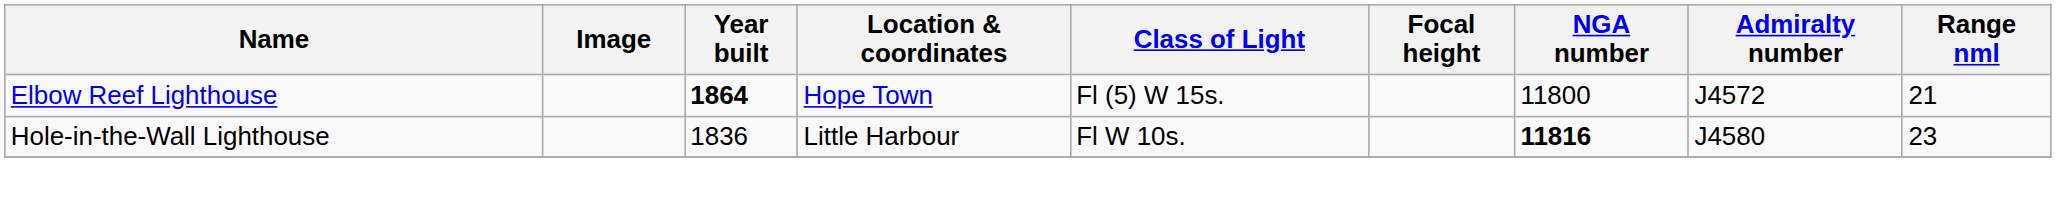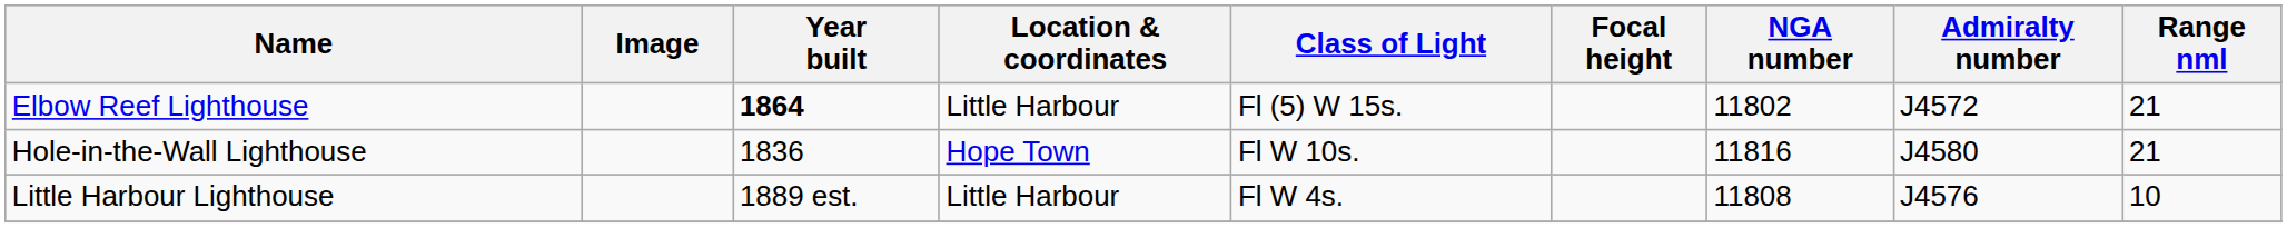 <table class="wikitable sortable" style="width:100%">
 <tr>
 <th>Name</th>
 <th>Image</th>
 <th>Year<br>built<br></th>
 <th>Location &<br> coordinates</th>
 <th><a href='#'>Class of Light</a><br></th>
 <th>Focal<br>height<br></th>
 <th><a href='#'>NGA</a><br>number<br></th>
 <th><a href='#'>Admiralty</a><br>number<br></th>
 <th>Range<br><a href='#'>nml</a><br></th>
 </tr>
 <tr>
 <td><a href='#'>Elbow Reef Lighthouse</a></td>
 <td></td>
 <td><strong>1864</strong></td>
-<td><a href='#'>Hope Town</a><br> </td>
+<td>Little Harbour<br></td>
 <td>Fl (5) W 15s.</td>
 <td></td>
-<td>11800</td>
+<td>11802</td>
 <td>J4572</td>
 <td>21</td>
 </tr>
 <tr>
 <td>Hole-in-the-Wall Lighthouse</td>
 <td></td>
 <td>1836</td>
-<td>Little Harbour<br></td>
+<td><a href='#'>Hope Town</a><br> </td>
 <td>Fl W 10s.</td>
 <td></td>
-<td><strong>11816</strong></td>
+<td>11816</td>
 <td>J4580</td>
-<td>23</td>
+<td>21</td>
+</tr>
+<tr>
+<td>Little Harbour Lighthouse</td>
+<td></td>
+<td>1889 est.</td>
+<td>Little Harbour<br></td>
+<td>Fl W 4s.</td>
+<td></td>
+<td>11808</td>
+<td>J4576</td>
+<td>10</td>
 </tr>
 <tr>
 </tr>
 </table>
